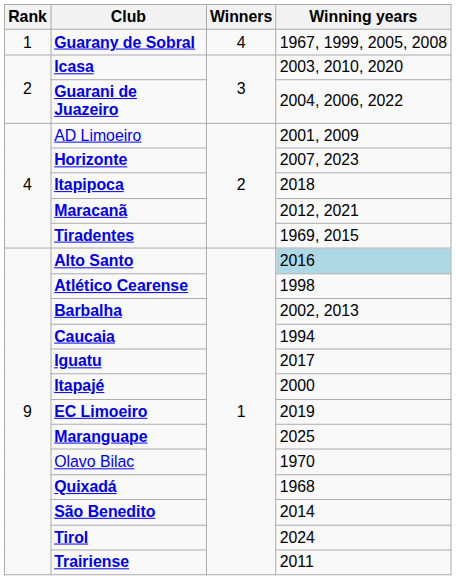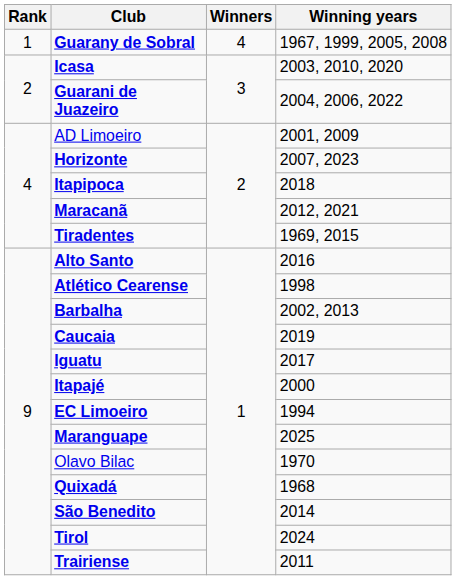 <table class="wikitable sortable">
 <tr>
 <th>Rank</th>
 <th style="width:150px">Club</th>
 <th>Winners</th>
 <th>Winning years</th>
 </tr>
 <tr>
 <td align=center>1</td>
 <td><strong><a href='#'>Guarany de Sobral</a></strong></td>
 <td align=center>4</td>
 <td>1967, 1999, 2005, 2008</td>
 </tr>
 <tr>
 <td rowspan=2 align=center>2</td>
 <td><strong><a href='#'>Icasa</a> </strong></td>
 <td rowspan=2 align=center>3</td>
 <td>2003, 2010, 2020</td>
 </tr>
 <tr>
 <td><strong><a href='#'>Guarani de Juazeiro</a></strong></td>
 <td>2004, 2006, 2022</td>
 </tr>
 <tr>
 <td rowspan=5 align=center>4</td>
 <td><a href='#'>AD Limoeiro</a></td>
 <td rowspan=5 align=center>2</td>
 <td>2001, 2009</td>
 </tr>
 <tr>
 <td><strong><a href='#'>Horizonte</a></strong></td>
 <td>2007, 2023</td>
 </tr>
 <tr>
 <td><strong><a href='#'>Itapipoca</a></strong></td>
 <td>2018</td>
 </tr>
 <tr>
 <td><strong><a href='#'>Maracanã</a></strong></td>
 <td>2012, 2021</td>
 </tr>
 <tr>
 <td><strong><a href='#'>Tiradentes</a></strong></td>
 <td>1969, 2015</td>
 </tr>
 <tr>
 <td rowspan=13 align=center>9</td>
 <td><strong><a href='#'>Alto Santo</a></strong></td>
 <td rowspan=13 align=center>1</td>
-<td style="background: lightblue;">2016</td>
+<td>2016</td>
 </tr>
 <tr>
 <td><strong><a href='#'>Atlético Cearense</a></strong></td>
 <td>1998</td>
 </tr>
 <tr>
 <td><strong><a href='#'>Barbalha</a></strong></td>
 <td>2002, 2013</td>
 </tr>
 <tr>
 <td><strong><a href='#'>Caucaia</a></strong></td>
-<td>1994</td>
+<td>2019</td>
 </tr>
 <tr>
 <td><strong><a href='#'>Iguatu</a></strong></td>
 <td>2017</td>
 </tr>
 <tr>
 <td><strong><a href='#'>Itapajé</a></strong></td>
 <td>2000</td>
 </tr>
 <tr>
 <td><strong><a href='#'>EC Limoeiro</a></strong></td>
-<td>2019</td>
+<td>1994</td>
 </tr>
 <tr>
 <td><strong><a href='#'>Maranguape</a></strong></td>
 <td>2025</td>
 </tr>
 <tr>
 <td><a href='#'>Olavo Bilac</a></td>
 <td>1970</td>
 </tr>
 <tr>
 <td><strong><a href='#'>Quixadá</a></strong></td>
 <td>1968</td>
 </tr>
 <tr>
 <td><strong><a href='#'>São Benedito</a></strong></td>
 <td>2014</td>
 </tr>
 <tr>
 <td><strong><a href='#'>Tirol</a></strong></td>
 <td>2024</td>
 </tr>
 <tr>
 <td><strong><a href='#'>Trairiense</a></strong></td>
 <td>2011</td>
 </tr>
 </table>
